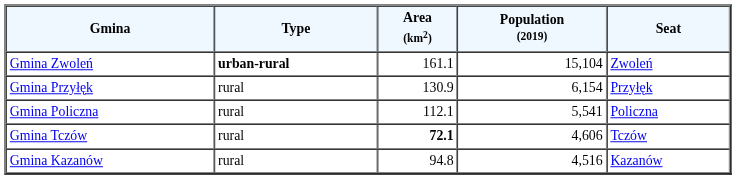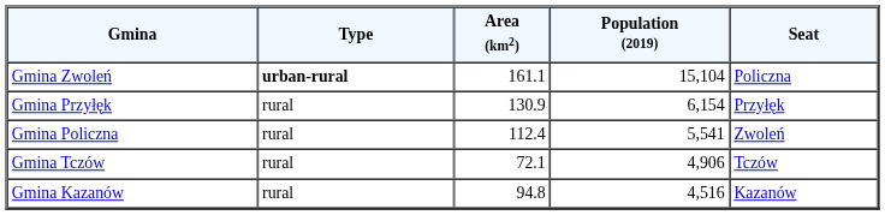 <table width="60%" border="2" cellpadding="3" cellspacing="0" style="font-size:90%;line-height:120%;">
 <tr bgcolor="F0F8FF">
 <td style="text-align:center;"><strong>Gmina</strong></td>
 <td style="text-align:center;"><strong>Type</strong></td>
 <td style="text-align:center;"><strong>Area<br><small>(km<sup>2</sup>)</small></strong></td>
 <td style="text-align:center;"><strong>Population<br><small>(2019)</small></strong></td>
 <td style="text-align:center;"><strong>Seat</strong></td>
 </tr>
 <tr>
 <td><a href='#'>Gmina Zwoleń</a></td>
 <td><strong>urban-rural</strong></td>
 <td style="text-align:right;">161.1</td>
 <td style="text-align:right;">15,104</td>
-<td><a href='#'>Zwoleń</a></td>
+<td><a href='#'>Policzna</a></td>
 </tr>
 <tr>
 <td><a href='#'>Gmina Przyłęk</a></td>
 <td>rural</td>
 <td style="text-align:right;">130.9</td>
 <td style="text-align:right;">6,154</td>
 <td><a href='#'>Przyłęk</a></td>
 </tr>
 <tr>
 <td><a href='#'>Gmina Policzna</a></td>
 <td>rural</td>
-<td style="text-align:right;">112.1</td>
+<td style="text-align:right;">112.4</td>
 <td style="text-align:right;">5,541</td>
-<td><a href='#'>Policzna</a></td>
+<td><a href='#'>Zwoleń</a></td>
 </tr>
 <tr>
 <td><a href='#'>Gmina Tczów</a></td>
 <td>rural</td>
-<td style="text-align:right;"><strong>72.1</strong></td>
-<td style="text-align:right;">4,606</td>
+<td style="text-align:right;">72.1</td>
+<td style="text-align:right;">4,906</td>
 <td><a href='#'>Tczów</a></td>
 </tr>
 <tr>
 <td><a href='#'>Gmina Kazanów</a></td>
 <td>rural</td>
 <td style="text-align:right;">94.8</td>
 <td style="text-align:right;">4,516</td>
 <td><a href='#'>Kazanów</a></td>
 </tr>
 <tr>
 </tr>
 </table>
